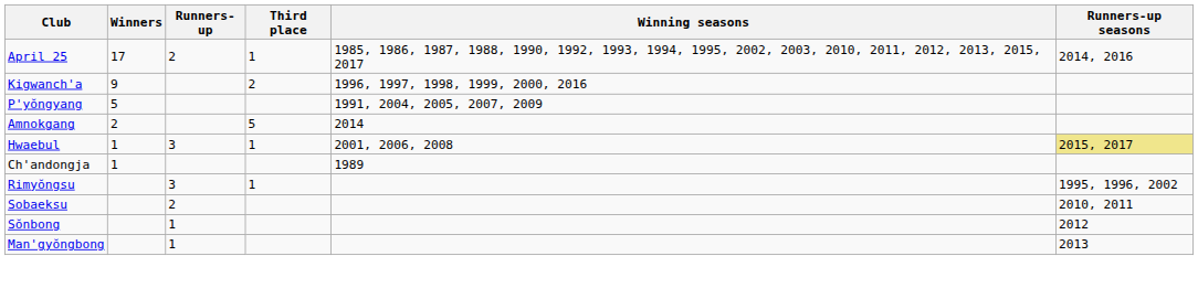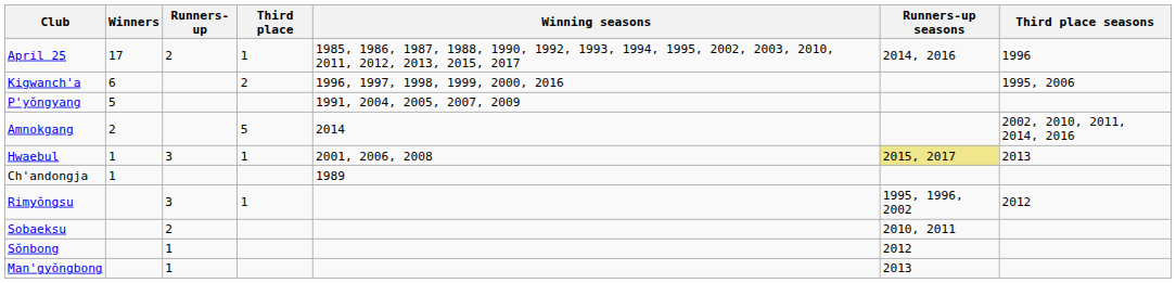 <table class="wikitable sortable">
 <tr>
 <th>Club</th>
 <th>Winners</th>
 <th>Runners-up</th>
 <th>Third place</th>
 <th>Winning seasons</th>
 <th>Runners-up seasons</th>
+<th>Third place seasons</th>
 </tr>
 <tr>
 <td><a href='#'>April 25</a></td>
 <td>17</td>
 <td>2</td>
 <td>1</td>
 <td>1985, 1986, 1987, 1988, 1990, 1992, 1993, 1994, 1995, 2002, 2003, 2010, 2011, 2012, 2013, 2015, 2017</td>
 <td>2014, 2016</td>
+<td>1996</td>
 </tr>
 <tr>
 <td><a href='#'>Kigwanch'a</a></td>
-<td>9</td>
+<td>6</td>
 <td></td>
 <td>2</td>
 <td>1996, 1997, 1998, 1999, 2000, 2016</td>
 <td></td>
+<td>1995, 2006</td>
 </tr>
 <tr>
 <td><a href='#'>P'yŏngyang</a></td>
 <td>5</td>
 <td></td>
 <td></td>
 <td>1991, 2004, 2005, 2007, 2009</td>
+<td></td>
 <td></td>
 </tr>
 <tr>
 <td><a href='#'>Amnokgang</a></td>
 <td>2</td>
 <td></td>
 <td>5</td>
 <td>2014</td>
 <td></td>
+<td>2002, 2010, 2011, 2014, 2016</td>
 </tr>
 <tr>
 <td><a href='#'>Hwaebul</a></td>
 <td>1</td>
 <td>3</td>
 <td>1</td>
 <td>2001, 2006, 2008</td>
 <td style="background: khaki;">2015, 2017</td>
+<td>2013</td>
 </tr>
 <tr>
 <td>Ch'andongja</td>
 <td>1</td>
 <td></td>
 <td></td>
 <td>1989</td>
+<td></td>
 <td></td>
 </tr>
 <tr>
 <td><a href='#'>Rimyŏngsu</a></td>
 <td></td>
 <td>3</td>
 <td>1</td>
 <td></td>
 <td>1995, 1996, 2002</td>
+<td>2012</td>
 </tr>
 <tr>
 <td><a href='#'>Sobaeksu</a></td>
 <td></td>
 <td>2</td>
 <td></td>
 <td></td>
 <td>2010, 2011</td>
+<td></td>
 </tr>
 <tr>
 <td><a href='#'>Sŏnbong</a></td>
 <td></td>
 <td>1</td>
 <td></td>
 <td></td>
 <td>2012</td>
+<td></td>
 </tr>
 <tr>
 <td><a href='#'>Man'gyŏngbong</a></td>
 <td></td>
 <td>1</td>
 <td></td>
 <td></td>
 <td>2013</td>
+<td></td>
 </tr>
 </table>
